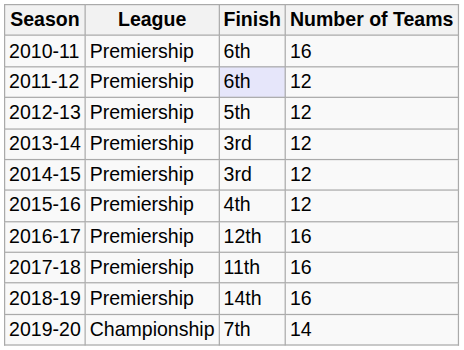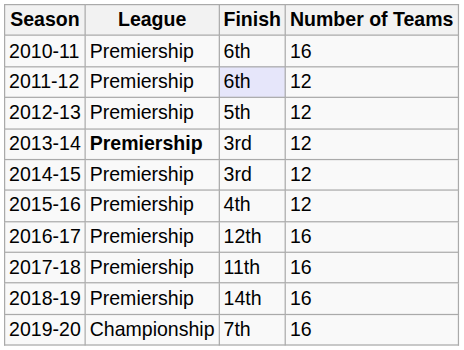 <table class="wikitable sortable">
 <tr>
 <th>Season</th>
 <th>League</th>
 <th>Finish</th>
 <th>Number of Teams</th>
 </tr>
 <tr>
 <td>2010-11</td>
 <td>Premiership</td>
 <td>6th</td>
 <td>16</td>
 </tr>
 <tr>
 <td>2011-12</td>
 <td>Premiership</td>
 <td style="background: lavender;">6th</td>
 <td>12</td>
 </tr>
 <tr>
 <td>2012-13</td>
 <td>Premiership</td>
 <td>5th</td>
 <td>12</td>
 </tr>
 <tr>
 <td>2013-14</td>
-<td>Premiership</td>
+<td><strong>Premiership</strong></td>
 <td>3rd</td>
 <td>12</td>
 </tr>
 <tr>
 <td>2014-15</td>
 <td>Premiership</td>
 <td>3rd</td>
 <td>12</td>
 </tr>
 <tr>
 <td>2015-16</td>
 <td>Premiership</td>
 <td>4th</td>
 <td>12</td>
 </tr>
 <tr>
 <td>2016-17</td>
 <td>Premiership</td>
 <td>12th</td>
 <td>16</td>
 </tr>
 <tr>
 <td>2017-18</td>
 <td>Premiership</td>
 <td>11th</td>
 <td>16</td>
 </tr>
 <tr>
 <td>2018-19</td>
 <td>Premiership</td>
 <td>14th</td>
 <td>16</td>
 </tr>
 <tr>
 <td>2019-20</td>
 <td>Championship</td>
 <td>7th</td>
-<td>14</td>
+<td>16</td>
 </tr>
 </table>
